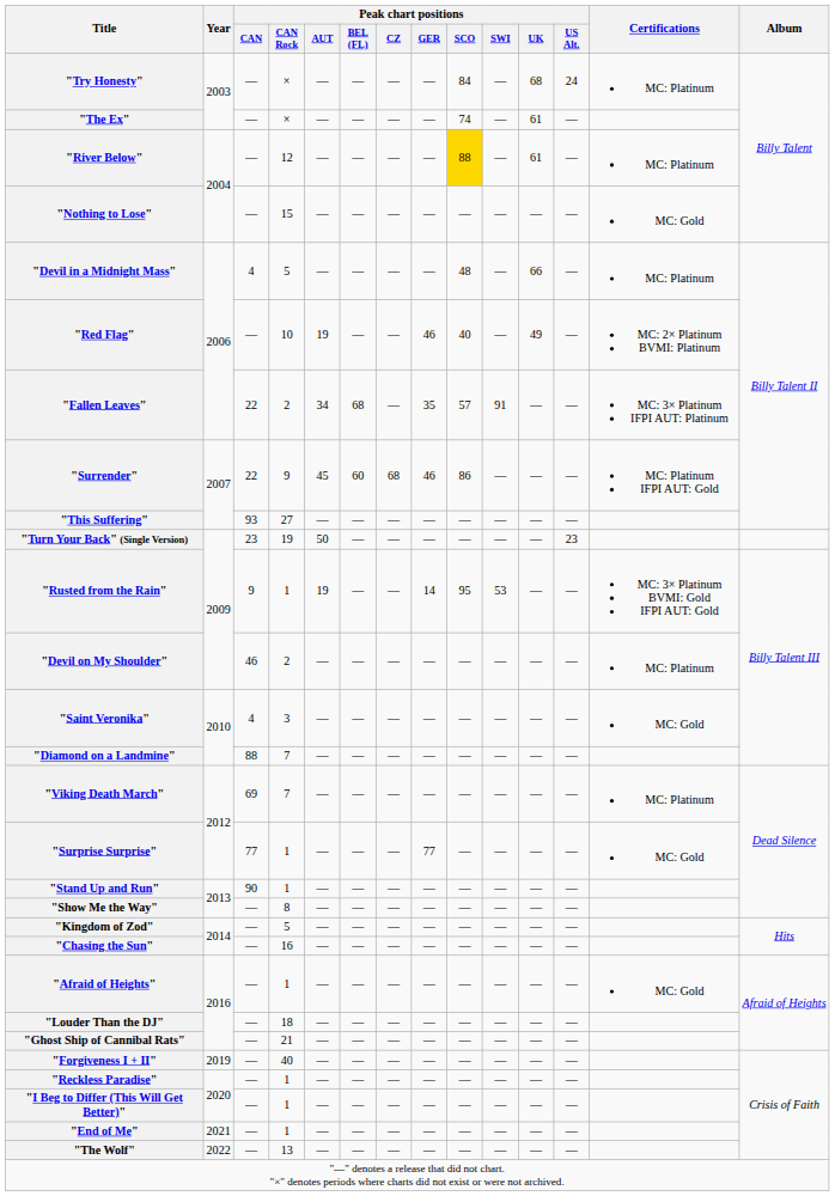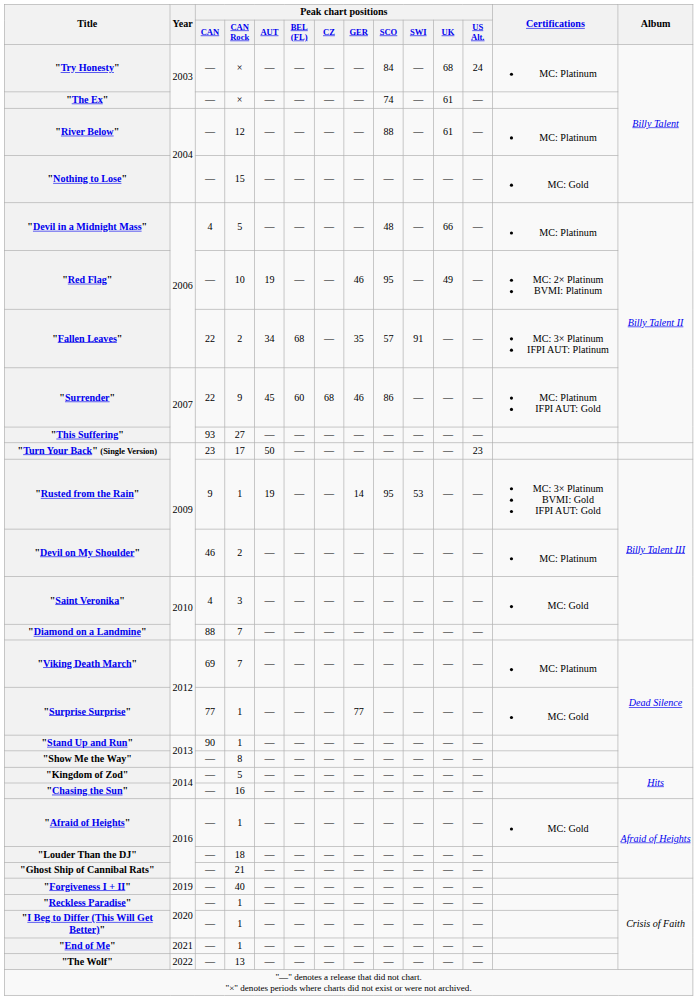 <table class="wikitable plainrowheaders" style="text-align:center;">
 <tr>
 <th scope="col" rowspan="2" style="width:16em;">Title</th>
 <th scope="col" rowspan="2" style="width:1em;">Year</th>
 <th scope="col" colspan="10">Peak chart positions</th>
 <th scope="col" rowspan="2" style="width:12em;"><a href='#'>Certifications</a></th>
 <th scope="col" rowspan="2">Album</th>
 </tr>
 <tr>
 <th scope="col" style="width:3em;font-size:85%;"><a href='#'>CAN</a><br></th>
 <th scope="col" style="width:3em;font-size:85%;"><a href='#'>CAN<br>Rock</a><br></th>
 <th scope="col" style="width:3em;font-size:85%;"><a href='#'>AUT</a><br></th>
 <th scope="col" style="width:3em;font-size:85%;"><a href='#'>BEL<br>(FL)</a><br></th>
 <th scope="col" style="width:3em;font-size:85%;"><a href='#'>CZ</a><br></th>
 <th scope="col" style="width:3em;font-size:85%;"><a href='#'>GER</a><br></th>
 <th scope="col" style="width:3em;font-size:85%;"><a href='#'>SCO</a><br></th>
 <th scope="col" style="width:3em;font-size:85%;"><a href='#'>SWI</a><br></th>
 <th scope="col" style="width:3em;font-size:85%;"><a href='#'>UK</a><br></th>
 <th scope="col" style="width:3em;font-size:85%;"><a href='#'>US<br>Alt.</a><br></th>
 </tr>
 <tr>
 <th scope="row">"<a href='#'>Try Honesty</a>"</th>
 <td rowspan="2">2003</td>
 <td>—</td>
 <td>×</td>
 <td>—</td>
 <td>—</td>
 <td>—</td>
 <td>—</td>
 <td>84</td>
 <td>—</td>
 <td>68</td>
 <td>24</td>
 <td><br><ul><li>MC: Platinum</li></ul></td>
 <td rowspan="4"><em><a href='#'>Billy Talent</a></em></td>
 </tr>
 <tr>
 <th scope="row">"<a href='#'>The Ex</a>"</th>
 <td>—</td>
 <td>×</td>
 <td>—</td>
 <td>—</td>
 <td>—</td>
 <td>—</td>
 <td>74</td>
 <td>—</td>
 <td>61</td>
 <td>—</td>
 <td></td>
 </tr>
 <tr>
 <th scope="row">"<a href='#'>River Below</a>"</th>
 <td rowspan="2">2004</td>
 <td>—</td>
 <td>12</td>
 <td>—</td>
 <td>—</td>
 <td>—</td>
 <td>—</td>
-<td style="background: gold;">88</td>
+<td>88</td>
 <td>—</td>
 <td>61</td>
 <td>—</td>
 <td><br><ul><li>MC: Platinum</li></ul></td>
 </tr>
 <tr>
 <th scope="row">"<a href='#'>Nothing to Lose</a>"</th>
 <td>—</td>
 <td>15</td>
 <td>—</td>
 <td>—</td>
 <td>—</td>
 <td>—</td>
 <td>—</td>
 <td>—</td>
 <td>—</td>
 <td>—</td>
 <td><br><ul><li>MC: Gold</li></ul></td>
 </tr>
 <tr>
 <th scope="row">"<a href='#'>Devil in a Midnight Mass</a>"</th>
 <td rowspan="3">2006</td>
 <td>4</td>
 <td>5</td>
 <td>—</td>
 <td>—</td>
 <td>—</td>
 <td>—</td>
 <td>48</td>
 <td>—</td>
 <td>66</td>
 <td>—</td>
 <td><br><ul><li>MC: Platinum</li></ul></td>
 <td rowspan="5"><em><a href='#'>Billy Talent II</a></em></td>
 </tr>
 <tr>
 <th scope="row">"<a href='#'>Red Flag</a>"</th>
 <td>—</td>
 <td>10</td>
 <td>19</td>
 <td>—</td>
 <td>—</td>
 <td>46</td>
-<td>40</td>
+<td>95</td>
 <td>—</td>
 <td>49</td>
 <td>—</td>
 <td><br><ul><li>MC: 2× Platinum</li><li>BVMI: Platinum</li></ul></td>
 </tr>
 <tr>
 <th scope="row">"<a href='#'>Fallen Leaves</a>"</th>
 <td>22</td>
 <td>2</td>
 <td>34</td>
 <td>68</td>
 <td>—</td>
 <td>35</td>
 <td>57</td>
 <td>91</td>
 <td>—</td>
 <td>—</td>
 <td><br><ul><li>MC: 3× Platinum</li><li>IFPI AUT: Platinum</li></ul></td>
 </tr>
 <tr>
 <th scope="row">"<a href='#'>Surrender</a>"</th>
 <td rowspan="2">2007</td>
 <td>22</td>
 <td>9</td>
 <td>45</td>
 <td>60</td>
 <td>68</td>
 <td>46</td>
 <td>86</td>
 <td>—</td>
 <td>—</td>
 <td>—</td>
 <td><br><ul><li>MC: Platinum</li><li>IFPI AUT: Gold</li></ul></td>
 </tr>
 <tr>
 <th scope="row">"<a href='#'>This Suffering</a>"</th>
 <td>93</td>
 <td>27</td>
 <td>—</td>
 <td>—</td>
 <td>—</td>
 <td>—</td>
 <td>—</td>
 <td>—</td>
 <td>—</td>
 <td>—</td>
 <td></td>
 </tr>
 <tr>
 <th scope="row">"<a href='#'>Turn Your Back</a>" <small>(Single Version)</small><br></th>
 <td rowspan="3">2009</td>
 <td>23</td>
-<td>19</td>
+<td>17</td>
 <td>50</td>
 <td>—</td>
 <td>—</td>
 <td>—</td>
 <td>—</td>
 <td>—</td>
 <td>—</td>
 <td>23</td>
 <td></td>
 <td></td>
 </tr>
 <tr>
 <th scope="row">"<a href='#'>Rusted from the Rain</a>"</th>
 <td>9</td>
 <td>1</td>
 <td>19</td>
 <td>—</td>
 <td>—</td>
 <td>14</td>
 <td>95</td>
 <td>53</td>
 <td>—</td>
 <td>—</td>
 <td><br><ul><li>MC: 3× Platinum</li><li>BVMI: Gold</li><li>IFPI AUT: Gold</li></ul></td>
 <td rowspan="4"><em><a href='#'>Billy Talent III</a></em></td>
 </tr>
 <tr>
 <th scope="row">"<a href='#'>Devil on My Shoulder</a>"</th>
 <td>46</td>
 <td>2</td>
 <td>—</td>
 <td>—</td>
 <td>—</td>
 <td>—</td>
 <td>—</td>
 <td>—</td>
 <td>—</td>
 <td>—</td>
 <td><br><ul><li>MC: Platinum</li></ul></td>
 </tr>
 <tr>
 <th scope="row">"<a href='#'>Saint Veronika</a>"</th>
 <td rowspan="2">2010</td>
 <td>4</td>
 <td>3</td>
 <td>—</td>
 <td>—</td>
 <td>—</td>
 <td>—</td>
 <td>—</td>
 <td>—</td>
 <td>—</td>
 <td>—</td>
 <td><br><ul><li>MC: Gold</li></ul></td>
 </tr>
 <tr>
 <th scope="row">"<a href='#'>Diamond on a Landmine</a>"</th>
 <td>88</td>
 <td>7</td>
 <td>—</td>
 <td>—</td>
 <td>—</td>
 <td>—</td>
 <td>—</td>
 <td>—</td>
 <td>—</td>
 <td>—</td>
 <td></td>
 </tr>
 <tr>
 <th scope="row">"<a href='#'>Viking Death March</a>"</th>
 <td rowspan="2">2012</td>
 <td>69</td>
 <td>7</td>
 <td>—</td>
 <td>—</td>
 <td>—</td>
 <td>—</td>
 <td>—</td>
 <td>—</td>
 <td>—</td>
 <td>—</td>
 <td><br><ul><li>MC: Platinum</li></ul></td>
 <td rowspan="4"><em><a href='#'>Dead Silence</a></em></td>
 </tr>
 <tr>
 <th scope="row">"<a href='#'>Surprise Surprise</a>"</th>
 <td>77</td>
 <td>1</td>
 <td>—</td>
 <td>—</td>
 <td>—</td>
 <td>77</td>
 <td>—</td>
 <td>—</td>
 <td>—</td>
 <td>—</td>
 <td><br><ul><li>MC: Gold</li></ul></td>
 </tr>
 <tr>
 <th scope="row">"<a href='#'>Stand Up and Run</a>"</th>
 <td rowspan="2">2013</td>
 <td>90</td>
 <td>1</td>
 <td>—</td>
 <td>—</td>
 <td>—</td>
 <td>—</td>
 <td>—</td>
 <td>—</td>
 <td>—</td>
 <td>—</td>
 <td></td>
 </tr>
 <tr>
 <th scope="row">"Show Me the Way"</th>
 <td>—</td>
 <td>8</td>
 <td>—</td>
 <td>—</td>
 <td>—</td>
 <td>—</td>
 <td>—</td>
 <td>—</td>
 <td>—</td>
 <td>—</td>
 <td></td>
 </tr>
 <tr>
 <th scope="row">"Kingdom of Zod"</th>
 <td rowspan="2">2014</td>
 <td>—</td>
 <td>5</td>
 <td>—</td>
 <td>—</td>
 <td>—</td>
 <td>—</td>
 <td>—</td>
 <td>—</td>
 <td>—</td>
 <td>—</td>
 <td></td>
 <td rowspan="2"><em><a href='#'>Hits</a></em></td>
 </tr>
 <tr>
 <th scope="row">"<a href='#'>Chasing the Sun</a>"</th>
 <td>—</td>
 <td>16</td>
 <td>—</td>
 <td>—</td>
 <td>—</td>
 <td>—</td>
 <td>—</td>
 <td>—</td>
 <td>—</td>
 <td>—</td>
 <td></td>
 </tr>
 <tr>
 <th scope="row">"<a href='#'>Afraid of Heights</a>"</th>
 <td rowspan="3">2016</td>
 <td>—</td>
 <td>1</td>
 <td>—</td>
 <td>—</td>
 <td>—</td>
 <td>—</td>
 <td>—</td>
 <td>—</td>
 <td>—</td>
 <td>—</td>
 <td><br><ul><li>MC: Gold</li></ul></td>
 <td rowspan="3"><em><a href='#'>Afraid of Heights</a></em></td>
 </tr>
 <tr>
 <th scope="row">"Louder Than the DJ"</th>
 <td>—</td>
 <td>18</td>
 <td>—</td>
 <td>—</td>
 <td>—</td>
 <td>—</td>
 <td>—</td>
 <td>—</td>
 <td>—</td>
 <td>—</td>
 <td></td>
 </tr>
 <tr>
 <th scope="row">"Ghost Ship of Cannibal Rats"</th>
 <td>—</td>
 <td>21</td>
 <td>—</td>
 <td>—</td>
 <td>—</td>
 <td>—</td>
 <td>—</td>
 <td>—</td>
 <td>—</td>
 <td>—</td>
 <td></td>
 </tr>
 <tr>
 <th scope="row">"<a href='#'>Forgiveness I + II</a>"</th>
 <td>2019</td>
 <td>—</td>
 <td>40</td>
 <td>—</td>
 <td>—</td>
 <td>—</td>
 <td>—</td>
 <td>—</td>
 <td>—</td>
 <td>—</td>
 <td>—</td>
 <td></td>
 <td rowspan="5"><em>Crisis of Faith</em></td>
 </tr>
 <tr>
 <th scope="row">"<a href='#'>Reckless Paradise</a>"</th>
 <td rowspan="2">2020</td>
 <td>—</td>
 <td>1</td>
 <td>—</td>
 <td>—</td>
 <td>—</td>
 <td>—</td>
 <td>—</td>
 <td>—</td>
 <td>—</td>
 <td>—</td>
 <td></td>
 </tr>
 <tr>
 <th scope="row">"<a href='#'>I Beg to Differ (This Will Get Better)</a>"</th>
 <td>—</td>
 <td>1</td>
 <td>—</td>
 <td>—</td>
 <td>—</td>
 <td>—</td>
 <td>—</td>
 <td>—</td>
 <td>—</td>
 <td>—</td>
 <td></td>
 </tr>
 <tr>
 <th scope="row">"<a href='#'>End of Me</a>"<br></th>
 <td>2021</td>
 <td>—</td>
 <td>1</td>
 <td>—</td>
 <td>—</td>
 <td>—</td>
 <td>—</td>
 <td>—</td>
 <td>—</td>
 <td>—</td>
 <td>—</td>
 <td></td>
 </tr>
 <tr>
 <th scope="row">"The Wolf" </th>
 <td>2022</td>
 <td>—</td>
 <td>13</td>
 <td>—</td>
 <td>—</td>
 <td>—</td>
 <td>—</td>
 <td>—</td>
 <td>—</td>
 <td>—</td>
 <td>—</td>
 <td></td>
 </tr>
 <tr>
 <td colspan="15" style="text-align:center; font-size:90%">"—" denotes a release that did not chart.<br>"×" denotes periods where charts did not exist or were not archived.</td>
 </tr>
 </table>
